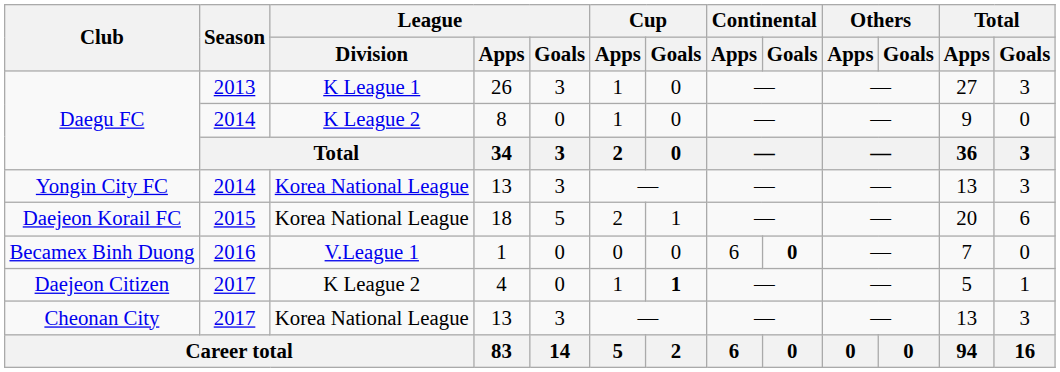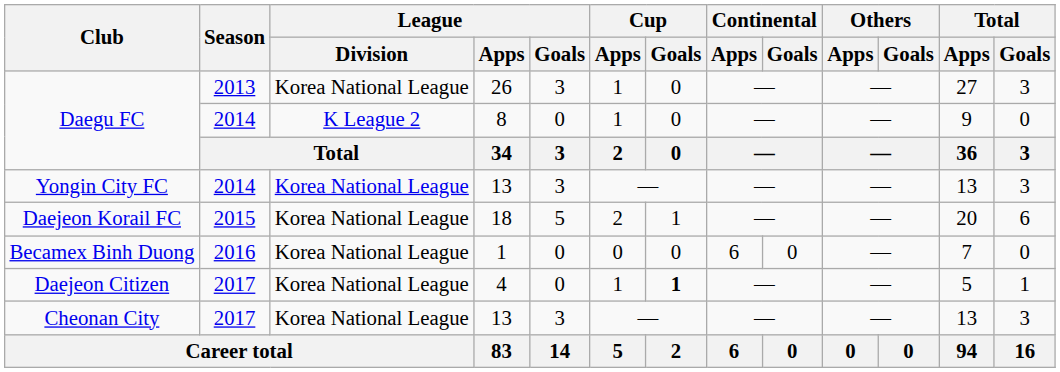 <table class=wikitable style="text-align:center">
 <tr>
 <th rowspan="2">Club</th>
 <th rowspan="2">Season</th>
 <th colspan="3">League</th>
 <th colspan="2">Cup</th>
 <th colspan="2">Continental</th>
 <th colspan="2">Others</th>
 <th colspan="2">Total</th>
 </tr>
 <tr>
 <th>Division</th>
 <th>Apps</th>
 <th>Goals</th>
 <th>Apps</th>
 <th>Goals</th>
 <th>Apps</th>
 <th>Goals</th>
 <th>Apps</th>
 <th>Goals</th>
 <th>Apps</th>
 <th>Goals</th>
 </tr>
 <tr>
 <td rowspan="3"><a href='#'>Daegu FC</a></td>
 <td><a href='#'>2013</a></td>
-<td><a href='#'>K League 1</a></td>
+<td>Korea National League</td>
 <td>26</td>
 <td>3</td>
 <td>1</td>
 <td>0</td>
 <td colspan="2">—</td>
 <td colspan="2">—</td>
 <td>27</td>
 <td>3</td>
 </tr>
 <tr>
 <td><a href='#'>2014</a></td>
 <td><a href='#'>K League 2</a></td>
 <td>8</td>
 <td>0</td>
 <td>1</td>
 <td>0</td>
 <td colspan="2">—</td>
 <td colspan="2">—</td>
 <td>9</td>
 <td>0</td>
 </tr>
 <tr>
 <th colspan="2">Total</th>
 <th>34</th>
 <th>3</th>
 <th>2</th>
 <th>0</th>
 <th colspan="2">—</th>
 <th colspan="2">—</th>
 <th>36</th>
 <th>3</th>
 </tr>
 <tr>
 <td><a href='#'>Yongin City FC</a></td>
 <td><a href='#'>2014</a></td>
 <td><a href='#'>Korea National League</a></td>
 <td>13</td>
 <td>3</td>
 <td colspan="2">—</td>
 <td colspan="2">—</td>
 <td colspan="2">—</td>
 <td>13</td>
 <td>3</td>
 </tr>
 <tr>
 <td><a href='#'>Daejeon Korail FC</a></td>
 <td><a href='#'>2015</a></td>
 <td>Korea National League</td>
 <td>18</td>
 <td>5</td>
 <td>2</td>
 <td>1</td>
 <td colspan="2">—</td>
 <td colspan="2">—</td>
 <td>20</td>
 <td>6</td>
 </tr>
 <tr>
 <td><a href='#'>Becamex Binh Duong</a></td>
 <td><a href='#'>2016</a></td>
-<td><a href='#'>V.League 1</a></td>
+<td>Korea National League</td>
 <td>1</td>
 <td>0</td>
 <td>0</td>
 <td>0</td>
 <td>6</td>
-<td><strong>0</strong></td>
+<td>0</td>
 <td colspan="2">—</td>
 <td>7</td>
 <td>0</td>
 </tr>
 <tr>
 <td><a href='#'>Daejeon Citizen</a></td>
 <td><a href='#'>2017</a></td>
-<td>K League 2</td>
+<td>Korea National League</td>
 <td>4</td>
 <td>0</td>
 <td>1</td>
 <td><strong>1</strong></td>
 <td colspan="2">—</td>
 <td colspan="2">—</td>
 <td>5</td>
 <td>1</td>
 </tr>
 <tr>
 <td><a href='#'>Cheonan City</a></td>
 <td><a href='#'>2017</a></td>
 <td>Korea National League</td>
 <td>13</td>
 <td>3</td>
 <td colspan="2">—</td>
 <td colspan="2">—</td>
 <td colspan="2">—</td>
 <td>13</td>
 <td>3</td>
 </tr>
 <tr>
 <th colspan="3">Career total</th>
 <th>83</th>
 <th>14</th>
 <th>5</th>
 <th>2</th>
 <th>6</th>
 <th>0</th>
 <th>0</th>
 <th>0</th>
 <th>94</th>
 <th>16</th>
 </tr>
 </table>
